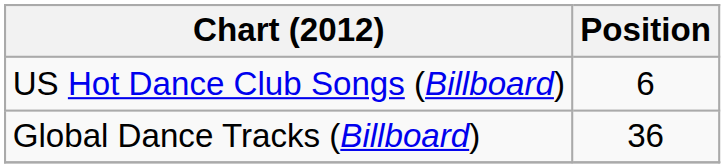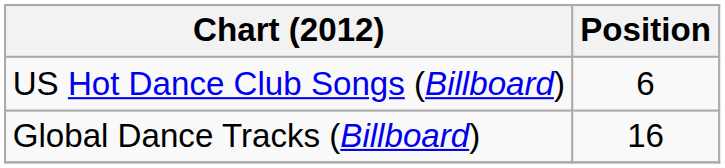 <table class="wikitable">
 <tr>
 <th>Chart (2012)</th>
 <th>Position</th>
 </tr>
 <tr>
 <td>US <a href='#'>Hot Dance Club Songs</a> (<em><a href='#'>Billboard</a></em>)</td>
 <td style="text-align:center;">6</td>
 </tr>
 <tr>
 <td>Global Dance Tracks (<em><a href='#'>Billboard</a></em>)</td>
-<td align=center>36</td>
+<td align=center>16</td>
 </tr>
 <tr>
 </tr>
 </table>
